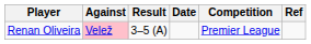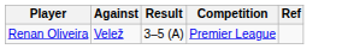 <table class="wikitable">
 <tr>
 <th>Player</th>
 <th>Against</th>
 <th style="text-align:center">Result</th>
-<th>Date</th>
 <th style="text-align:center">Competition</th>
 <th>Ref</th>
 </tr>
 <tr>
 <td> <a href='#'>Renan Oliveira</a></td>
-<td style="background: pink;"> <a href='#'>Velež</a></td>
+<td> <a href='#'>Velež</a></td>
 <td>3–5 (A)</td>
-<td></td>
 <td><a href='#'>Premier League</a></td>
 <td></td>
 </tr>
 </table>
